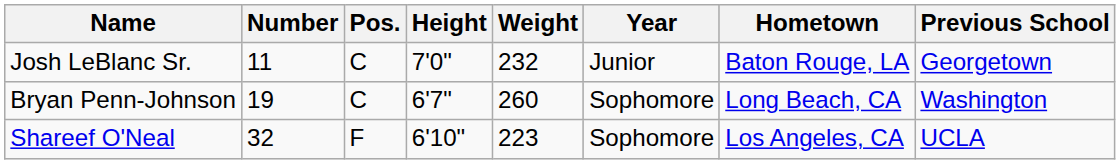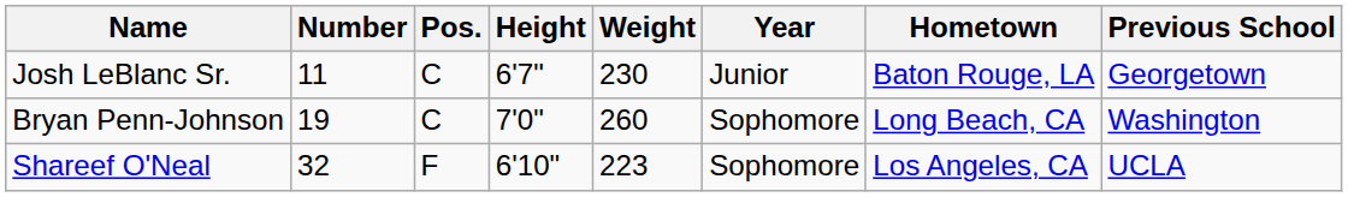 <table class="wikitable sortable" border="1">
 <tr>
 <th>Name</th>
 <th>Number</th>
 <th>Pos.</th>
 <th>Height</th>
 <th>Weight</th>
 <th>Year</th>
 <th>Hometown</th>
 <th class="unsortable">Previous School</th>
 </tr>
 <tr>
 <td>Josh LeBlanc Sr.</td>
 <td>11</td>
 <td>C</td>
-<td>7'0"</td>
-<td>232</td>
+<td>6'7"</td>
+<td>230</td>
 <td>Junior</td>
 <td><a href='#'>Baton Rouge, LA</a></td>
 <td><a href='#'>Georgetown</a></td>
 </tr>
 <tr>
 <td>Bryan Penn-Johnson</td>
 <td>19</td>
 <td>C</td>
-<td>6'7"</td>
+<td>7'0"</td>
 <td>260</td>
 <td>Sophomore</td>
 <td><a href='#'>Long Beach, CA</a></td>
 <td><a href='#'>Washington</a></td>
 </tr>
 <tr>
 <td><a href='#'>Shareef O'Neal</a></td>
 <td>32</td>
 <td>F</td>
 <td>6'10"</td>
 <td>223</td>
 <td>Sophomore</td>
 <td><a href='#'>Los Angeles, CA</a></td>
 <td><a href='#'>UCLA</a></td>
 </tr>
 </table>
